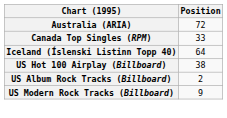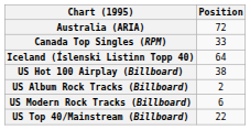 <table class="wikitable sortable plainrowheaders" style="text-align:center">
 <tr>
 <th>Chart (1995)</th>
 <th>Position</th>
 </tr>
 <tr>
 <th scope="row">Australia (ARIA)</th>
 <td>72</td>
 </tr>
 <tr>
 <th scope="row">Canada Top Singles (<em>RPM</em>)</th>
 <td>33</td>
 </tr>
 <tr>
 <th scope="row">Iceland (Íslenski Listinn Topp 40)</th>
 <td>64</td>
 </tr>
 <tr>
 <th scope="row">US Hot 100 Airplay (<em>Billboard</em>)</th>
 <td>38</td>
 </tr>
 <tr>
 <th scope="row">US Album Rock Tracks (<em>Billboard</em>)</th>
 <td>2</td>
 </tr>
 <tr>
 <th scope="row">US Modern Rock Tracks (<em>Billboard</em>)</th>
-<td>9</td>
+<td>6</td>
+</tr>
+<tr>
+<th scope="row">US Top 40/Mainstream (<em>Billboard</em>)</th>
+<td>22</td>
 </tr>
 </table>
